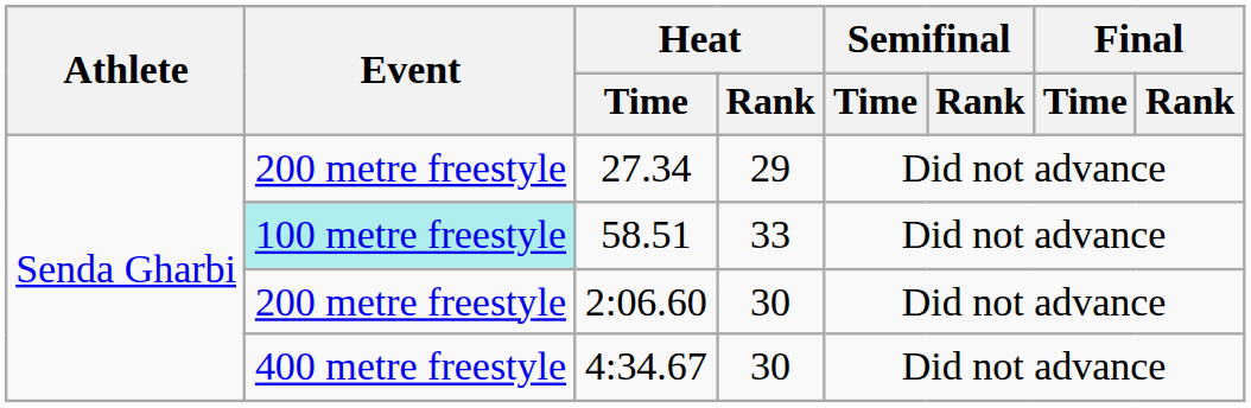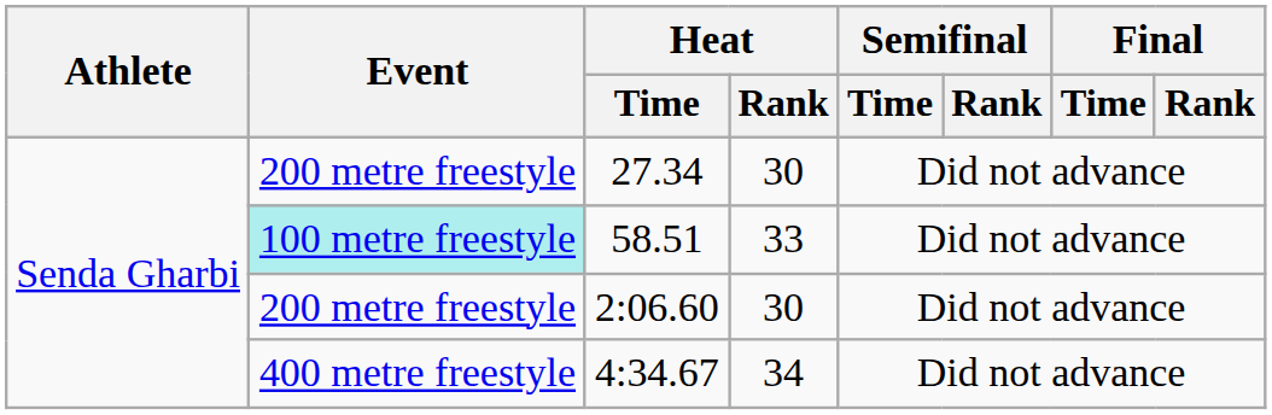 <table class=wikitable style="font-size:90%">
 <tr>
 <th rowspan="2">Athlete</th>
 <th rowspan="2">Event</th>
 <th colspan="2">Heat</th>
 <th colspan="2">Semifinal</th>
 <th colspan="2">Final</th>
 </tr>
 <tr style="font-size:95%">
 <th>Time</th>
 <th>Rank</th>
 <th>Time</th>
 <th>Rank</th>
 <th>Time</th>
 <th>Rank</th>
 </tr>
 <tr align=center>
 <td style="text-align:left;" rowspan="4"><a href='#'>Senda Gharbi</a></td>
 <td align=left><a href='#'>200 metre freestyle</a></td>
 <td align=center>27.34</td>
-<td align=center>29</td>
+<td align=center>30</td>
 <td colspan="4" style="text-align:center;">Did not advance</td>
 </tr>
 <tr>
 <td align=left style="background: paleturquoise;"><a href='#'>100 metre freestyle</a></td>
 <td align=center>58.51</td>
 <td align=center>33</td>
 <td colspan="4" style="text-align:center;">Did not advance</td>
 </tr>
 <tr>
 <td align=left><a href='#'>200 metre freestyle</a></td>
 <td align=center>2:06.60</td>
 <td align=center>30</td>
 <td colspan="4" style="text-align:center;">Did not advance</td>
 </tr>
 <tr>
 <td align=left><a href='#'>400 metre freestyle</a></td>
 <td align=center>4:34.67</td>
-<td align=center>30</td>
+<td align=center>34</td>
 <td colspan="4" style="text-align:center;">Did not advance</td>
 </tr>
 </table>
